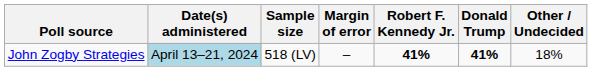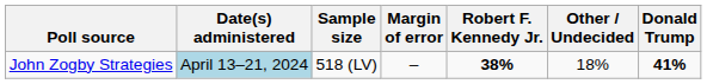 <table class="wikitable sortable mw-datatable" style="font-size:90%;text-align:center;line-height:17px">
 <tr valign=bottom>
 <th>Poll source</th>
 <th>Date(s)<br>administered</th>
 <th>Sample<br>size</th>
 <th>Margin<br>of error</th>
 <th class="unsortable">Robert F.<br>Kennedy Jr.<br></th>
+<th class="unsortable">Other /<br>Undecided</th>
 <th class="unsortable">Donald<br>Trump<br></th>
-<th class="unsortable">Other /<br>Undecided</th>
 </tr>
 <tr>
 <td style="text-align:left;"><a href='#'>John Zogby Strategies</a></td>
 <td data-sort-value="2024-05-01" style="background: lightblue;">April 13–21, 2024</td>
 <td>518 (LV)</td>
 <td>–</td>
+<td><strong>38%</strong></td>
+<td>18%</td>
 <td><strong>41%</strong></td>
-<td><strong>41%</strong></td>
-<td>18%</td>
 </tr>
 </table>
